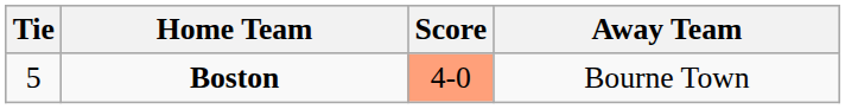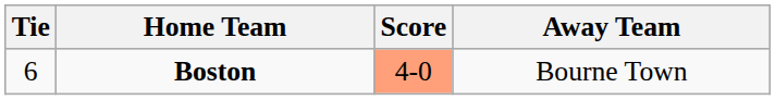 <table class="wikitable" style="text-align:center;">
 <tr>
 <th width=20>Tie</th>
 <th width=175>Home Team</th>
 <th width=20>Score</th>
 <th width=175>Away Team</th>
 </tr>
 <tr>
-<td>5</td>
+<td>6</td>
 <td><strong>Boston</strong></td>
 <td style="background: lightsalmon;">4-0</td>
 <td>Bourne Town</td>
 </tr>
 </table>
